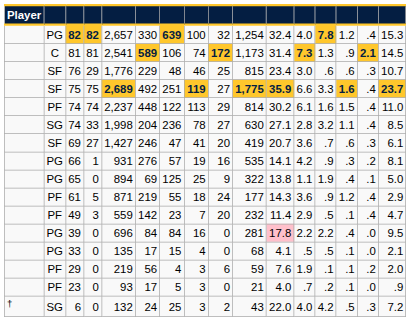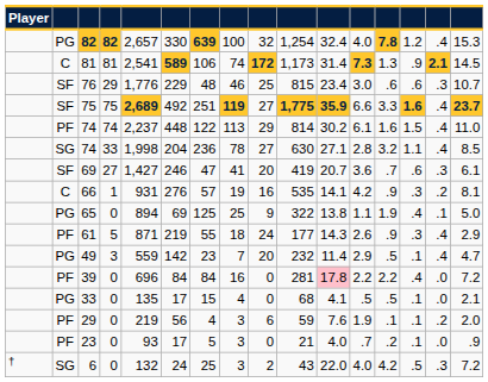 <table class="wikitable sortable" style="font-size: 95%; text-align:right;">
 <tr>
 <th style="background:#041E42; color:#FFFFFF; border-top:#FFC72C 3px solid; border-bottom:#FFC72C 3px solid;">Player</th>
 <th style="background:#041E42; color:#FFFFFF; border-top:#FFC72C 3px solid; border-bottom:#FFC72C 3px solid;"></th>
 <th style="background:#041E42; color:#FFFFFF; border-top:#FFC72C 3px solid; border-bottom:#FFC72C 3px solid;"></th>
 <th style="background:#041E42; color:#FFFFFF; border-top:#FFC72C 3px solid; border-bottom:#FFC72C 3px solid;"></th>
 <th style="background:#041E42; color:#FFFFFF; border-top:#FFC72C 3px solid; border-bottom:#FFC72C 3px solid;"></th>
 <th style="background:#041E42; color:#FFFFFF; border-top:#FFC72C 3px solid; border-bottom:#FFC72C 3px solid;"></th>
 <th style="background:#041E42; color:#FFFFFF; border-top:#FFC72C 3px solid; border-bottom:#FFC72C 3px solid;"></th>
 <th style="background:#041E42; color:#FFFFFF; border-top:#FFC72C 3px solid; border-bottom:#FFC72C 3px solid;"></th>
 <th style="background:#041E42; color:#FFFFFF; border-top:#FFC72C 3px solid; border-bottom:#FFC72C 3px solid;"></th>
 <th style="background:#041E42; color:#FFFFFF; border-top:#FFC72C 3px solid; border-bottom:#FFC72C 3px solid;"></th>
 <th style="background:#041E42; color:#FFFFFF; border-top:#FFC72C 3px solid; border-bottom:#FFC72C 3px solid;"></th>
 <th style="background:#041E42; color:#FFFFFF; border-top:#FFC72C 3px solid; border-bottom:#FFC72C 3px solid;"></th>
 <th style="background:#041E42; color:#FFFFFF; border-top:#FFC72C 3px solid; border-bottom:#FFC72C 3px solid;"></th>
 <th style="background:#041E42; color:#FFFFFF; border-top:#FFC72C 3px solid; border-bottom:#FFC72C 3px solid;"></th>
 <th style="background:#041E42; color:#FFFFFF; border-top:#FFC72C 3px solid; border-bottom:#FFC72C 3px solid;"></th>
 <th style="background:#041E42; color:#FFFFFF; border-top:#FFC72C 3px solid; border-bottom:#FFC72C 3px solid;"></th>
 </tr>
 <tr>
 <td style="text-align:left;"></td>
 <td style="text-align:center;">PG</td>
 <td style="background:#FFC72C; color:#041E42;"><strong>82</strong></td>
 <td style="background:#FFC72C; color:#041E42;"><strong>82</strong></td>
 <td>2,657</td>
 <td>330</td>
 <td style="background:#FFC72C; color:#041E42;"><strong>639</strong></td>
 <td>100</td>
 <td>32</td>
 <td>1,254</td>
 <td>32.4</td>
 <td>4.0</td>
 <td style="background:#FFC72C; color:#041E42;"><strong>7.8</strong></td>
 <td>1.2</td>
 <td>.4</td>
 <td>15.3</td>
 </tr>
 <tr>
 <td style="text-align:left;"></td>
 <td style="text-align:center;">C</td>
 <td>81</td>
 <td>81</td>
 <td>2,541</td>
 <td style="background:#FFC72C; color:#041E42;"><strong>589</strong></td>
 <td>106</td>
 <td>74</td>
 <td style="background:#FFC72C; color:#041E42;"><strong>172</strong></td>
 <td>1,173</td>
 <td>31.4</td>
 <td style="background:#FFC72C; color:#041E42;"><strong>7.3</strong></td>
 <td>1.3</td>
 <td>.9</td>
 <td style="background:#FFC72C; color:#041E42;"><strong>2.1</strong></td>
 <td>14.5</td>
 </tr>
 <tr>
 <td style="text-align:left;"></td>
 <td style="text-align:center;">SF</td>
 <td>76</td>
 <td>29</td>
 <td>1,776</td>
 <td>229</td>
 <td>48</td>
 <td>46</td>
 <td>25</td>
 <td>815</td>
 <td>23.4</td>
 <td>3.0</td>
 <td>.6</td>
 <td>.6</td>
 <td>.3</td>
 <td>10.7</td>
 </tr>
 <tr>
 <td style="text-align:left;"></td>
 <td style="text-align:center;">SF</td>
 <td>75</td>
 <td>75</td>
 <td style="background:#FFC72C; color:#041E42;"><strong>2,689</strong></td>
 <td>492</td>
 <td>251</td>
 <td style="background:#FFC72C; color:#041E42;"><strong>119</strong></td>
 <td>27</td>
 <td style="background:#FFC72C; color:#041E42;"><strong>1,775</strong></td>
 <td style="background:#FFC72C; color:#041E42;"><strong>35.9</strong></td>
 <td>6.6</td>
 <td>3.3</td>
 <td style="background:#FFC72C; color:#041E42;"><strong>1.6</strong></td>
 <td>.4</td>
 <td style="background:#FFC72C; color:#041E42;"><strong>23.7</strong></td>
 </tr>
 <tr>
 <td style="text-align:left;"></td>
 <td style="text-align:center;">PF</td>
 <td>74</td>
 <td>74</td>
 <td>2,237</td>
 <td>448</td>
 <td>122</td>
 <td>113</td>
 <td>29</td>
 <td>814</td>
 <td>30.2</td>
 <td>6.1</td>
 <td>1.6</td>
 <td>1.5</td>
 <td>.4</td>
 <td>11.0</td>
 </tr>
 <tr>
 <td style="text-align:left;"></td>
 <td style="text-align:center;">SG</td>
 <td>74</td>
 <td>33</td>
 <td>1,998</td>
 <td>204</td>
 <td>236</td>
 <td>78</td>
 <td>27</td>
 <td>630</td>
 <td>27.1</td>
 <td>2.8</td>
 <td>3.2</td>
 <td>1.1</td>
 <td>.4</td>
 <td>8.5</td>
 </tr>
 <tr>
 <td style="text-align:left;"></td>
 <td style="text-align:center;">SF</td>
 <td>69</td>
 <td>27</td>
 <td>1,427</td>
 <td>246</td>
 <td>47</td>
 <td>41</td>
 <td>20</td>
 <td>419</td>
 <td>20.7</td>
 <td>3.6</td>
 <td>.7</td>
 <td>.6</td>
 <td>.3</td>
 <td>6.1</td>
 </tr>
 <tr>
 <td style="text-align:left;"></td>
-<td style="text-align:center;">PG</td>
+<td style="text-align:center;">C</td>
 <td>66</td>
 <td>1</td>
 <td>931</td>
 <td>276</td>
 <td>57</td>
 <td>19</td>
 <td>16</td>
 <td>535</td>
 <td>14.1</td>
 <td>4.2</td>
 <td>.9</td>
 <td>.3</td>
 <td>.2</td>
 <td>8.1</td>
 </tr>
 <tr>
 <td style="text-align:left;"></td>
 <td style="text-align:center;">PG</td>
 <td>65</td>
 <td>0</td>
 <td>894</td>
 <td>69</td>
 <td>125</td>
 <td>25</td>
 <td>9</td>
 <td>322</td>
 <td>13.8</td>
 <td>1.1</td>
 <td>1.9</td>
 <td>.4</td>
 <td>.1</td>
 <td>5.0</td>
 </tr>
 <tr>
 <td style="text-align:left;"></td>
 <td style="text-align:center;">PF</td>
 <td>61</td>
 <td>5</td>
 <td>871</td>
 <td>219</td>
 <td>55</td>
 <td>18</td>
 <td>24</td>
 <td>177</td>
 <td>14.3</td>
-<td>3.6</td>
+<td>2.6</td>
 <td>.9</td>
-<td>1.2</td>
+<td>.3</td>
 <td>.4</td>
 <td>2.9</td>
 </tr>
 <tr>
 <td style="text-align:left;"></td>
-<td style="text-align:center;">PF</td>
+<td style="text-align:center;">PG</td>
 <td>49</td>
 <td>3</td>
 <td>559</td>
 <td>142</td>
 <td>23</td>
 <td>7</td>
 <td>20</td>
 <td>232</td>
 <td>11.4</td>
 <td>2.9</td>
 <td>.5</td>
 <td>.1</td>
 <td>.4</td>
 <td>4.7</td>
 </tr>
 <tr>
 <td style="text-align:left;"></td>
-<td style="text-align:center;">PG</td>
+<td style="text-align:center;">PF</td>
 <td>39</td>
 <td>0</td>
 <td>696</td>
 <td>84</td>
 <td>84</td>
 <td>16</td>
 <td>0</td>
 <td>281</td>
 <td style="background: pink;">17.8</td>
 <td>2.2</td>
 <td>2.2</td>
 <td>.4</td>
 <td>.0</td>
-<td>9.5</td>
+<td>7.2</td>
 </tr>
 <tr>
 <td style="text-align:left;"></td>
 <td style="text-align:center;">PG</td>
 <td>33</td>
 <td>0</td>
 <td>135</td>
 <td>17</td>
 <td>15</td>
 <td>4</td>
 <td>0</td>
 <td>68</td>
 <td>4.1</td>
 <td>.5</td>
 <td>.5</td>
 <td>.1</td>
 <td>.0</td>
 <td>2.1</td>
 </tr>
 <tr>
 <td style="text-align:left;"></td>
 <td style="text-align:center;">PF</td>
 <td>29</td>
 <td>0</td>
 <td>219</td>
 <td>56</td>
 <td>4</td>
 <td>3</td>
 <td>6</td>
 <td>59</td>
 <td>7.6</td>
 <td>1.9</td>
 <td>.1</td>
 <td>.1</td>
 <td>.2</td>
 <td>2.0</td>
 </tr>
 <tr>
 <td style="text-align:left;"></td>
 <td style="text-align:center;">PF</td>
 <td>23</td>
 <td>0</td>
 <td>93</td>
 <td>17</td>
 <td>5</td>
 <td>3</td>
 <td>0</td>
 <td>21</td>
 <td>4.0</td>
 <td>.7</td>
 <td>.2</td>
 <td>.1</td>
 <td>.0</td>
 <td>.9</td>
 </tr>
 <tr>
 <td style="text-align:left;"><sup>†</sup></td>
 <td style="text-align:center;">SG</td>
 <td>6</td>
 <td>0</td>
 <td>132</td>
 <td>24</td>
 <td>25</td>
 <td>3</td>
 <td>2</td>
 <td>43</td>
 <td>22.0</td>
 <td>4.0</td>
 <td>4.2</td>
 <td>.5</td>
 <td>.3</td>
 <td>7.2</td>
 </tr>
 </table>
